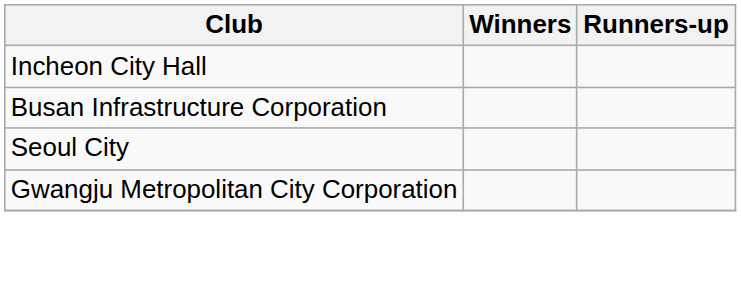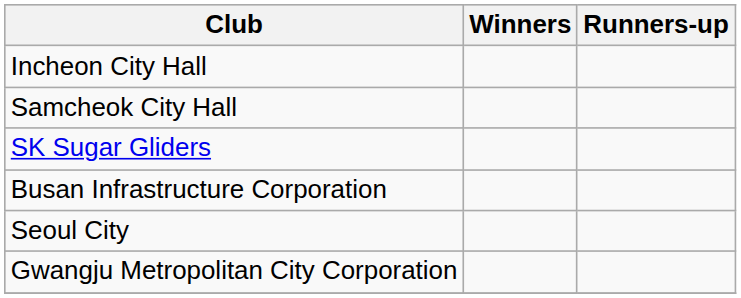 <table class="wikitable">
 <tr>
 <th>Club</th>
 <th>Winners</th>
 <th>Runners-up</th>
 </tr>
 <tr>
 <td>Incheon City Hall</td>
+<td></td>
+<td></td>
+</tr>
+<tr>
+<td>Samcheok City Hall</td>
+<td></td>
+<td></td>
+</tr>
+<tr>
+<td><a href='#'>SK Sugar Gliders</a></td>
 <td></td>
 <td></td>
 </tr>
 <tr>
 <td>Busan Infrastructure Corporation</td>
 <td></td>
 <td></td>
 </tr>
 <tr>
 <td>Seoul City</td>
 <td></td>
 <td></td>
 </tr>
 <tr>
 <td>Gwangju Metropolitan City Corporation</td>
 <td></td>
 <td></td>
 </tr>
 <tr>
 </tr>
 </table>
